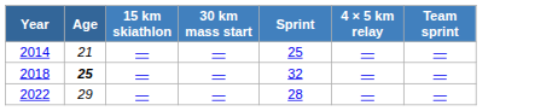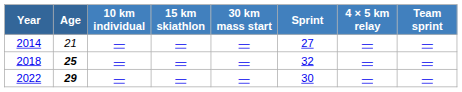 <table class="wikitable" style="font-size:95%; text-align:center; border:grey solid 1px; border-collapse:collapse; background:#ffffff;">
 <tr>
 <th style="background-color:#369; color:white; width:60px;"> Year </th>
 <th style="background-color:#369; color:white; width:40px;"> Age </th>
+<th style="background-color:#4180be; color:white; width:75px;"> 10 km <br> individual </th>
 <th style="background-color:#4180be; color:white; width:75px;"> 15 km <br> skiathlon </th>
 <th style="background-color:#4180be; color:white; width:75px;"> 30 km <br> mass start </th>
 <th style="background-color:#4180be; color:white; width:75px;"> Sprint </th>
 <th style="background-color:#4180be; color:white; width:75px;"> 4 × 5 km <br> relay </th>
 <th style="background-color:#4180be; color:white; width:75px;"> Team <br> sprint </th>
 </tr>
 <tr>
 <td><a href='#'>2014</a></td>
 <td><em>21</em></td>
 <td><a href='#'>—</a></td>
 <td><a href='#'>—</a></td>
-<td><a href='#'>25</a></td>
+<td><a href='#'>—</a></td>
+<td><a href='#'>27</a></td>
 <td><a href='#'>—</a></td>
 <td><a href='#'>—</a></td>
 </tr>
 <tr>
 <td><a href='#'>2018</a></td>
 <td><strong><em>25</em></strong></td>
 <td><a href='#'>—</a></td>
 <td><a href='#'>—</a></td>
+<td><a href='#'>—</a></td>
 <td><a href='#'>32</a></td>
 <td><a href='#'>—</a></td>
 <td><a href='#'>—</a></td>
 </tr>
 <tr>
 <td><a href='#'>2022</a></td>
-<td><em>29</em></td>
+<td><strong><em>29</em></strong></td>
 <td><a href='#'>—</a></td>
 <td><a href='#'>—</a></td>
-<td><a href='#'>28</a></td>
+<td><a href='#'>—</a></td>
+<td><a href='#'>30</a></td>
 <td><a href='#'>—</a></td>
 <td><a href='#'>—</a></td>
 </tr>
 </table>
